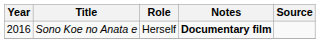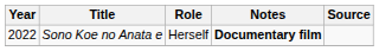 <table class="wikitable">
 <tr>
 <th>Year</th>
 <th>Title</th>
 <th>Role</th>
 <th>Notes</th>
 <th>Source</th>
 </tr>
 <tr>
-<td>2016</td>
+<td>2022</td>
 <td><em>Sono Koe no Anata e</em></td>
 <td>Herself</td>
 <td><strong>Documentary film</strong></td>
 <td></td>
 </tr>
 <tr>
 </tr>
 </table>
